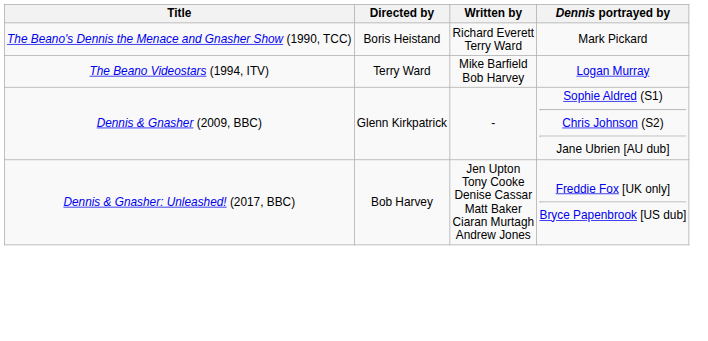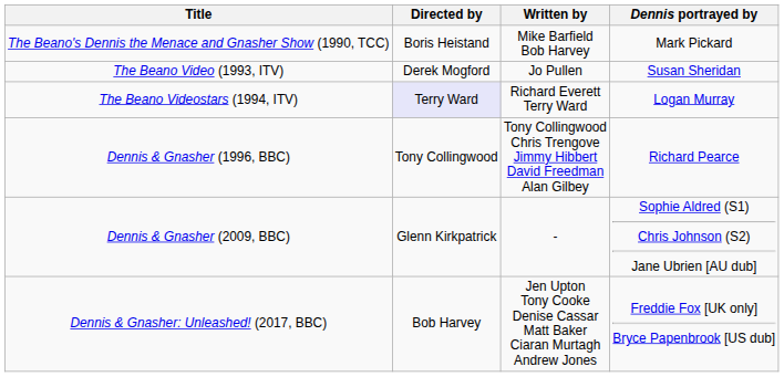 <table class="wikitable" style="text-align: center;">
 <tr>
 <th>Title</th>
 <th>Directed by</th>
 <th>Written by</th>
 <th><em>Dennis</em> portrayed by</th>
 </tr>
 <tr>
 <td><em><a href='#'>The Beano's Dennis the Menace and Gnasher Show</a></em> (1990, TCC)</td>
 <td>Boris Heistand</td>
-<td>Richard Everett<br>Terry Ward</td>
+<td>Mike Barfield<br>Bob Harvey</td>
 <td>Mark Pickard</td>
 </tr>
 <tr>
+<td><em><a href='#'>The Beano Video</a></em> (1993, ITV)</td>
+<td>Derek Mogford</td>
+<td>Jo Pullen</td>
+<td><a href='#'>Susan Sheridan</a></td>
+</tr>
+<tr>
 <td><em><a href='#'>The Beano Videostars</a></em> (1994, ITV)</td>
-<td>Terry Ward</td>
-<td>Mike Barfield<br>Bob Harvey</td>
+<td style="background: lavender;">Terry Ward</td>
+<td>Richard Everett<br>Terry Ward</td>
 <td><a href='#'>Logan Murray</a></td>
+</tr>
+<tr>
+<td><em><a href='#'>Dennis & Gnasher</a></em> (1996, BBC)</td>
+<td>Tony Collingwood</td>
+<td>Tony Collingwood<br>Chris Trengove<br><a href='#'>Jimmy Hibbert</a><br><a href='#'>David Freedman</a><br>Alan Gilbey</td>
+<td><a href='#'>Richard Pearce</a></td>
 </tr>
 <tr>
 <td><em><a href='#'>Dennis & Gnasher</a></em> (2009, BBC)</td>
 <td>Glenn Kirkpatrick</td>
 <td>-</td>
 <td><a href='#'>Sophie Aldred</a> (S1)<hr><a href='#'>Chris Johnson</a> (S2)<hr>Jane Ubrien [AU dub]</td>
 </tr>
 <tr>
 <td><em><a href='#'>Dennis & Gnasher: Unleashed!</a></em> (2017, BBC)</td>
 <td>Bob Harvey</td>
 <td>Jen Upton<br>Tony Cooke<br>Denise Cassar<br>Matt Baker<br>Ciaran Murtagh<br>Andrew Jones</td>
 <td><a href='#'>Freddie Fox</a> [UK only]<hr><a href='#'>Bryce Papenbrook</a> [US dub]</td>
 </tr>
 </table>
